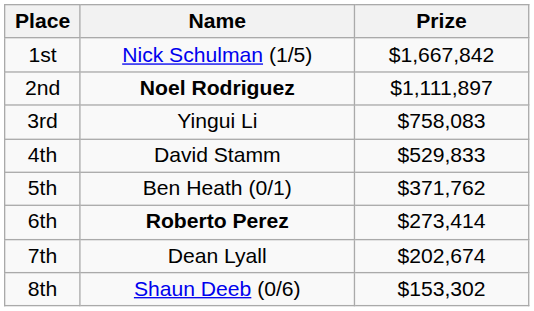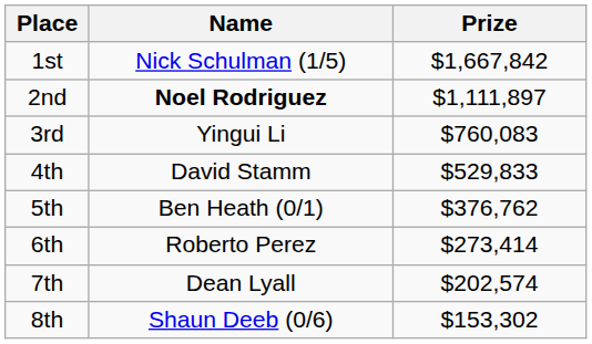 <table class="wikitable">
 <tr>
 <th width="50">Place</th>
 <th width="200">Name</th>
 <th width="125">Prize</th>
 </tr>
 <tr>
 <td align=center>1st</td>
 <td align=center> <a href='#'>Nick Schulman</a> (1/5)</td>
 <td align=center>$1,667,842</td>
 </tr>
 <tr>
 <td align=center>2nd</td>
 <td align=center><strong> Noel Rodriguez</strong></td>
 <td align=center>$1,111,897</td>
 </tr>
 <tr>
 <td align=center>3rd</td>
 <td align=center> Yingui Li</td>
-<td align=center>$758,083</td>
+<td align=center>$760,083</td>
 </tr>
 <tr>
 <td align=center>4th</td>
 <td align=center> David Stamm</td>
 <td align=center>$529,833</td>
 </tr>
 <tr>
 <td align=center>5th</td>
 <td align=center> Ben Heath (0/1)</td>
-<td align=center>$371,762</td>
+<td align=center>$376,762</td>
 </tr>
 <tr>
 <td align=center>6th</td>
-<td align=center><strong> Roberto Perez</strong></td>
+<td align=center> Roberto Perez</td>
 <td align=center>$273,414</td>
 </tr>
 <tr>
 <td align=center>7th</td>
 <td align=center> Dean Lyall</td>
-<td align=center>$202,674</td>
+<td align=center>$202,574</td>
 </tr>
 <tr>
 <td align=center>8th</td>
 <td align=center> <a href='#'>Shaun Deeb</a> (0/6)</td>
 <td align=center>$153,302</td>
 </tr>
 </table>
